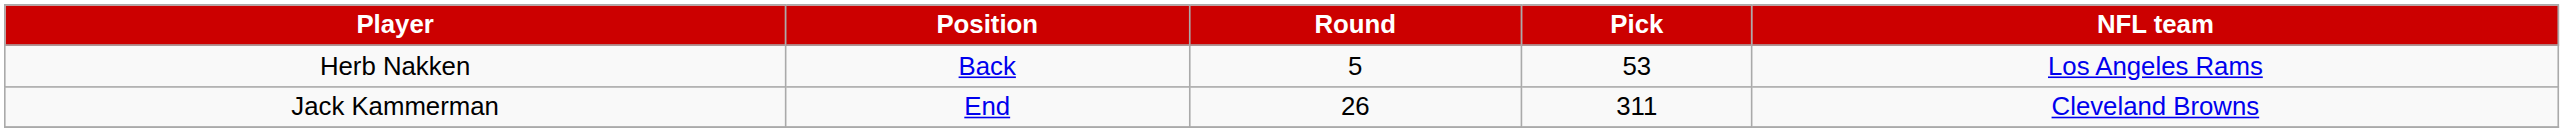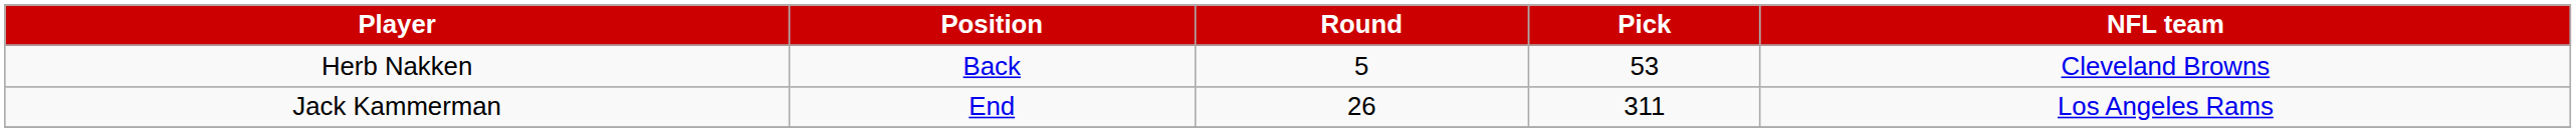 <table class="wikitable" width="80%">
 <tr align="center" style="background:#CC0000; color:white">
 <td><strong>Player</strong></td>
 <td><strong>Position</strong></td>
 <td><strong>Round</strong></td>
 <td><strong>Pick</strong></td>
 <td><strong>NFL team</strong></td>
 </tr>
 <tr align="center">
 <td>Herb Nakken</td>
 <td><a href='#'>Back</a></td>
 <td>5</td>
 <td>53</td>
-<td><a href='#'>Los Angeles Rams</a></td>
+<td><a href='#'>Cleveland Browns</a></td>
 </tr>
 <tr align="center">
 <td>Jack Kammerman</td>
 <td><a href='#'>End</a></td>
 <td>26</td>
 <td>311</td>
-<td><a href='#'>Cleveland Browns</a></td>
+<td><a href='#'>Los Angeles Rams</a></td>
 </tr>
 <tr align="center">
 </tr>
 </table>
